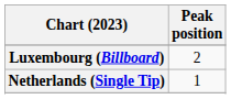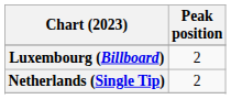 <table class="wikitable sortable plainrowheaders" style="text-align:center">
 <tr>
 <th scope="col">Chart (2023)</th>
 <th scope="col">Peak<br>position</th>
 </tr>
 <tr>
 </tr>
 <tr>
 </tr>
 <tr>
 </tr>
 <tr>
 </tr>
 <tr>
 </tr>
 <tr>
 <th scope="row">Luxembourg (<em><a href='#'>Billboard</a></em>)</th>
 <td>2</td>
 </tr>
 <tr>
 <th scope="row">Netherlands (<a href='#'>Single Tip</a>)</th>
-<td>1</td>
+<td>2</td>
 </tr>
 <tr>
 </tr>
 <tr>
 </tr>
 </table>
